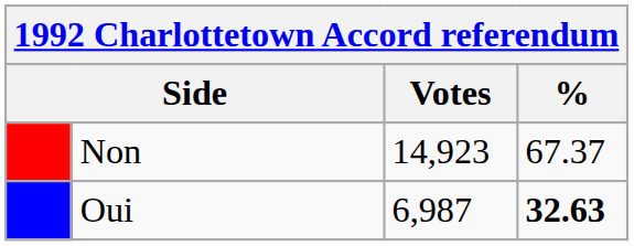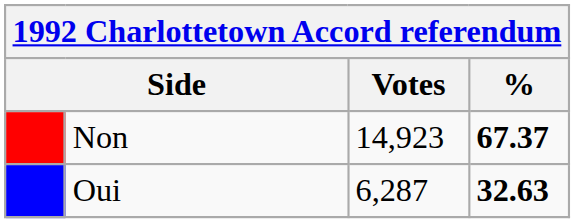 <table class="wikitable" style="font-size: 95%; clear:both">
 <tr style="background-color:#E9E9E9">
 <th colspan=4><a href='#'>1992 Charlottetown Accord referendum</a></th>
 </tr>
 <tr style="background-color:#E9E9E9">
 <th colspan=2 style="width: 130px">Side</th>
 <th style="width: 50px">Votes</th>
 <th style="width: 40px">%</th>
 </tr>
 <tr>
 <td bgcolor="red"></td>
 <td>Non</td>
 <td>14,923</td>
-<td>67.37</td>
+<td><strong>67.37</strong></td>
 </tr>
 <tr>
 <td bgcolor="blue"></td>
 <td>Oui</td>
-<td>6,987</td>
+<td>6,287</td>
 <td><strong>32.63</strong></td>
 </tr>
 <tr>
 </tr>
 </table>
